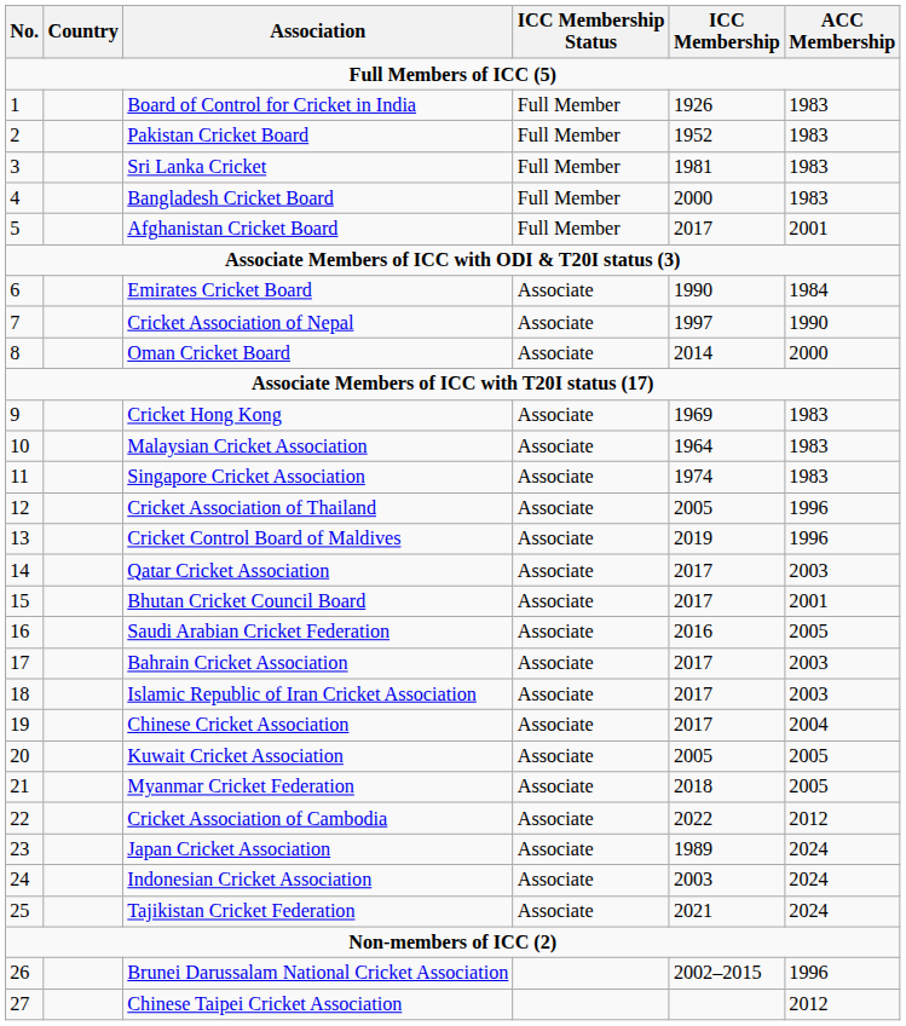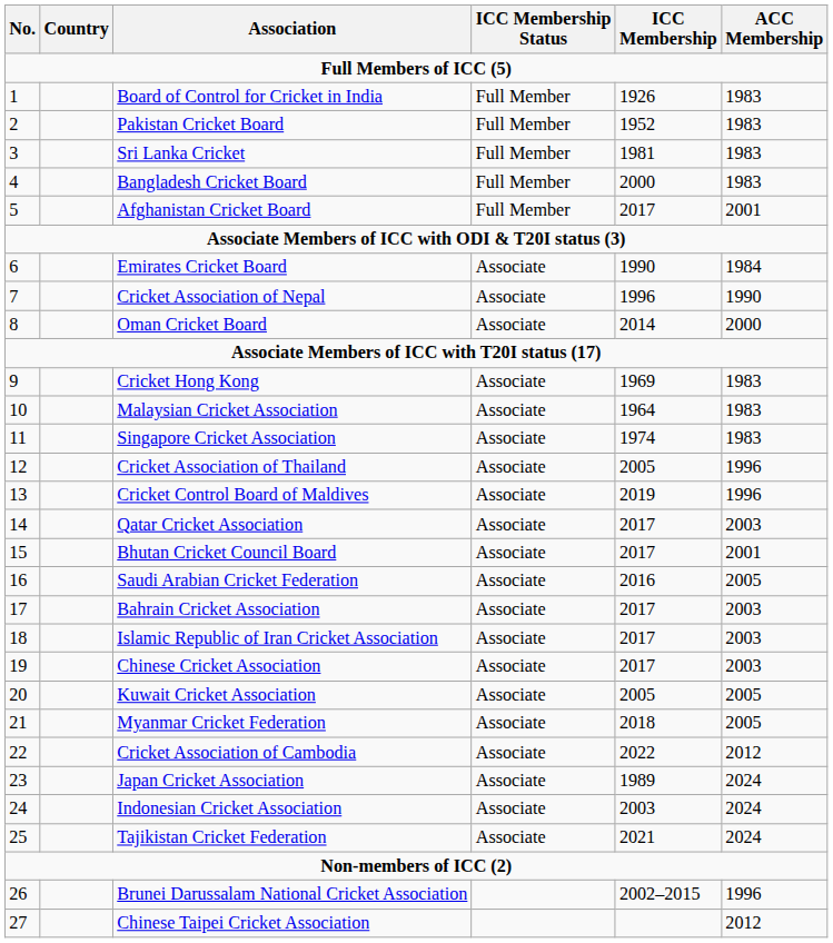 <table class="wikitable sortable">
 <tr>
 <th>No.</th>
 <th>Country</th>
 <th>Association</th>
 <th>ICC Membership<br>Status</th>
 <th>ICC<br>Membership</th>
 <th>ACC<br>Membership</th>
 </tr>
 <tr>
 <td colspan="6" style="text-align: center;"><strong>Full Members of ICC (5)</strong></td>
 </tr>
 <tr>
 <td>1</td>
 <td></td>
 <td><a href='#'>Board of Control for Cricket in India</a></td>
 <td>Full Member</td>
 <td>1926</td>
 <td>1983</td>
 </tr>
 <tr>
 <td>2</td>
 <td></td>
 <td><a href='#'>Pakistan Cricket Board</a></td>
 <td>Full Member</td>
 <td>1952</td>
 <td>1983</td>
 </tr>
 <tr>
 <td>3</td>
 <td></td>
 <td><a href='#'>Sri Lanka Cricket</a></td>
 <td>Full Member</td>
 <td>1981</td>
 <td>1983</td>
 </tr>
 <tr>
 <td>4</td>
 <td></td>
 <td><a href='#'>Bangladesh Cricket Board</a></td>
 <td>Full Member</td>
 <td>2000</td>
 <td>1983</td>
 </tr>
 <tr>
 <td>5</td>
 <td></td>
 <td><a href='#'>Afghanistan Cricket Board</a></td>
 <td>Full Member</td>
 <td>2017</td>
 <td>2001</td>
 </tr>
 <tr>
 <td colspan="6" style="text-align: center;"><strong>Associate Members of ICC with ODI & T20I status (3)</strong></td>
 </tr>
 <tr>
 <td>6</td>
 <td></td>
 <td><a href='#'>Emirates Cricket Board</a></td>
 <td>Associate</td>
 <td>1990</td>
 <td>1984</td>
 </tr>
 <tr>
 <td>7</td>
 <td></td>
 <td><a href='#'>Cricket Association of Nepal</a></td>
 <td>Associate</td>
-<td>1997</td>
+<td>1996</td>
 <td>1990</td>
 </tr>
 <tr>
 <td>8</td>
 <td></td>
 <td><a href='#'>Oman Cricket Board</a></td>
 <td>Associate</td>
 <td>2014</td>
 <td>2000</td>
 </tr>
 <tr>
 <td colspan="6" style="text-align: center;"><strong>Associate Members of ICC with T20I status (17)</strong></td>
 </tr>
 <tr>
 <td>9</td>
 <td></td>
 <td><a href='#'>Cricket Hong Kong</a></td>
 <td>Associate</td>
 <td>1969</td>
 <td>1983</td>
 </tr>
 <tr>
 <td>10</td>
 <td></td>
 <td><a href='#'>Malaysian Cricket Association</a></td>
 <td>Associate</td>
 <td>1964</td>
 <td>1983</td>
 </tr>
 <tr>
 <td>11</td>
 <td></td>
 <td><a href='#'>Singapore Cricket Association</a></td>
 <td>Associate</td>
 <td>1974</td>
 <td>1983</td>
 </tr>
 <tr>
 <td>12</td>
 <td></td>
 <td><a href='#'>Cricket Association of Thailand</a></td>
 <td>Associate</td>
 <td>2005</td>
 <td>1996</td>
 </tr>
 <tr>
 <td>13</td>
 <td></td>
 <td><a href='#'>Cricket Control Board of Maldives</a></td>
 <td>Associate</td>
 <td>2019</td>
 <td>1996</td>
 </tr>
 <tr>
 <td>14</td>
 <td></td>
 <td><a href='#'>Qatar Cricket Association</a></td>
 <td>Associate</td>
 <td>2017</td>
 <td>2003</td>
 </tr>
 <tr>
 <td>15</td>
 <td></td>
 <td><a href='#'>Bhutan Cricket Council Board</a></td>
 <td>Associate</td>
 <td>2017</td>
 <td>2001</td>
 </tr>
 <tr>
 <td>16</td>
 <td></td>
 <td><a href='#'>Saudi Arabian Cricket Federation</a></td>
 <td>Associate</td>
 <td>2016</td>
 <td>2005</td>
 </tr>
 <tr>
 <td>17</td>
 <td></td>
 <td><a href='#'>Bahrain Cricket Association</a></td>
 <td>Associate</td>
 <td>2017</td>
 <td>2003</td>
 </tr>
 <tr>
 <td>18</td>
 <td></td>
 <td><a href='#'>Islamic Republic of Iran Cricket Association</a></td>
 <td>Associate</td>
 <td>2017</td>
 <td>2003</td>
 </tr>
 <tr>
 <td>19</td>
 <td></td>
 <td><a href='#'>Chinese Cricket Association</a></td>
 <td>Associate</td>
 <td>2017</td>
-<td>2004</td>
+<td>2003</td>
 </tr>
 <tr>
 <td>20</td>
 <td></td>
 <td><a href='#'>Kuwait Cricket Association</a></td>
 <td>Associate</td>
 <td>2005</td>
 <td>2005</td>
 </tr>
 <tr>
 <td>21</td>
 <td></td>
 <td><a href='#'>Myanmar Cricket Federation</a></td>
 <td>Associate</td>
 <td>2018</td>
 <td>2005</td>
 </tr>
 <tr>
 <td>22</td>
 <td></td>
 <td><a href='#'>Cricket Association of Cambodia</a></td>
 <td>Associate</td>
 <td>2022</td>
 <td>2012</td>
 </tr>
 <tr>
 <td>23</td>
 <td></td>
 <td><a href='#'>Japan Cricket Association</a></td>
 <td>Associate</td>
 <td>1989</td>
 <td>2024</td>
 </tr>
 <tr>
 <td>24</td>
 <td></td>
 <td><a href='#'>Indonesian Cricket Association</a></td>
 <td>Associate</td>
 <td>2003</td>
 <td>2024</td>
 </tr>
 <tr>
 <td>25</td>
 <td></td>
 <td><a href='#'>Tajikistan Cricket Federation</a></td>
 <td>Associate</td>
 <td>2021</td>
 <td>2024</td>
 </tr>
 <tr>
 <td colspan="6" style="text-align: center;"><strong>Non-members of ICC (2)</strong></td>
 </tr>
 <tr>
 <td>26</td>
 <td></td>
 <td><a href='#'>Brunei Darussalam National Cricket Association</a></td>
 <td></td>
 <td>2002–2015</td>
 <td>1996</td>
 </tr>
 <tr>
 <td>27</td>
 <td></td>
 <td><a href='#'>Chinese Taipei Cricket Association</a></td>
 <td></td>
 <td></td>
 <td>2012</td>
 </tr>
 </table>
